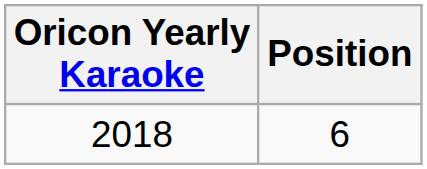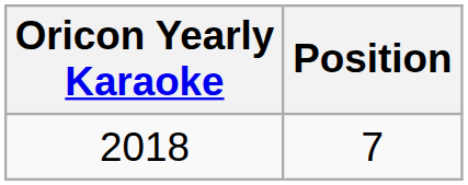 <table class="wikitable">
 <tr>
 <th>Oricon Yearly<br><a href='#'>Karaoke</a></th>
 <th>Position</th>
 </tr>
 <tr>
 <td style="text-align:center;">2018</td>
-<td style="text-align:center;">6</td>
+<td style="text-align:center;">7</td>
 </tr>
 </table>
